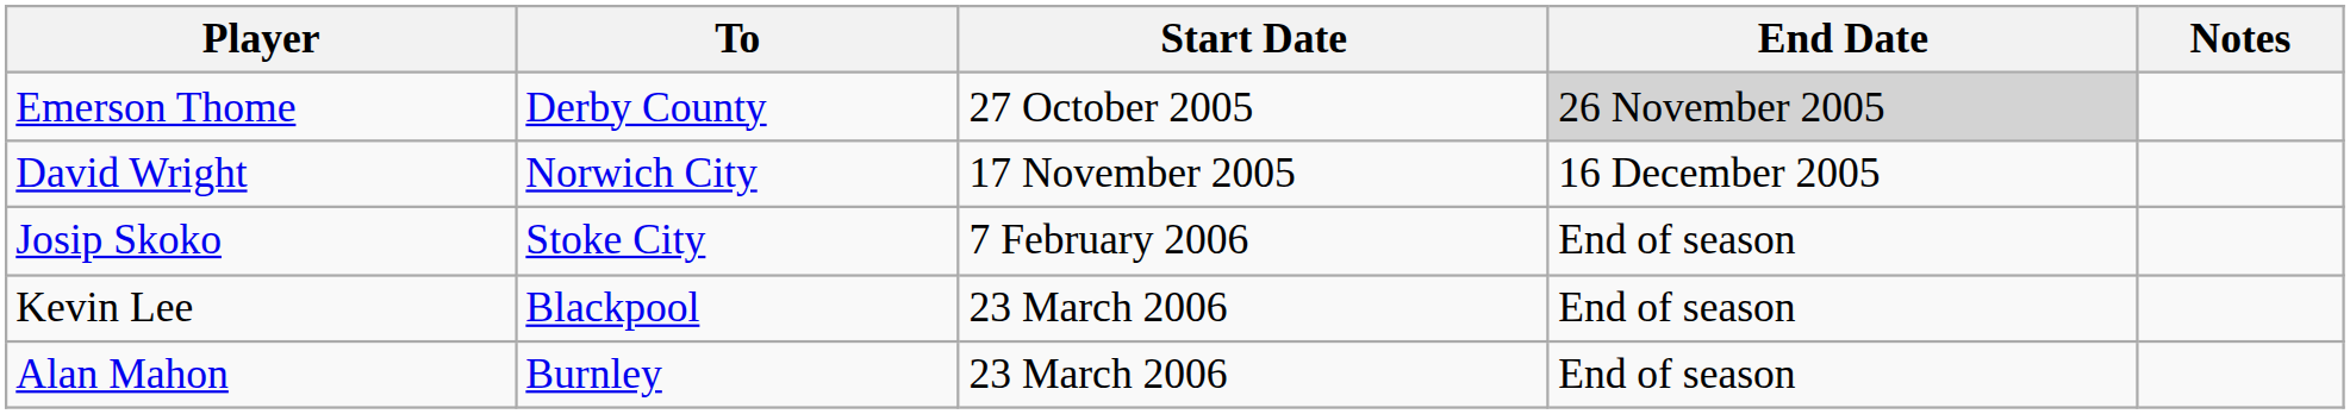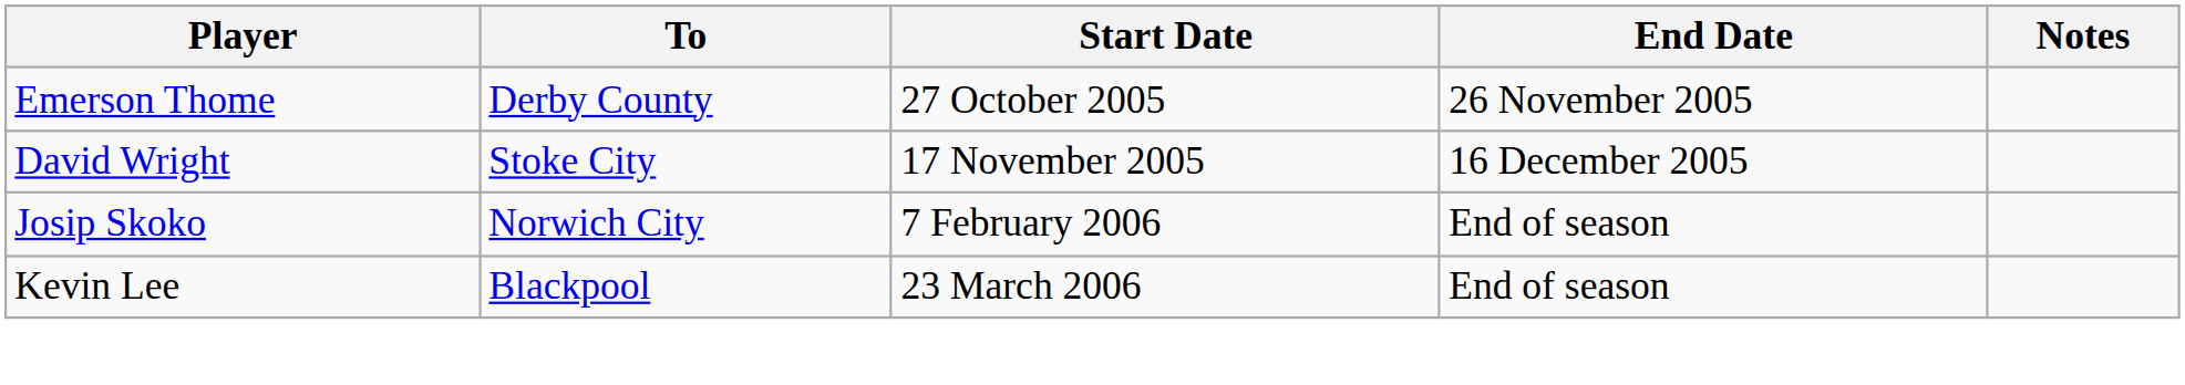 <table class="wikitable" style="text-align:center; width:70%; text-align:left">
 <tr>
 <th>Player</th>
 <th>To</th>
 <th>Start Date</th>
 <th>End Date</th>
 <th>Notes</th>
 </tr>
 <tr --->
 <td> <a href='#'>Emerson Thome</a></td>
 <td> <a href='#'>Derby County</a></td>
 <td>27 October 2005</td>
-<td style="background: lightgrey;">26 November 2005</td>
+<td>26 November 2005</td>
 <td align="center"></td>
 </tr>
 <tr --->
 <td> <a href='#'>David Wright</a></td>
-<td> <a href='#'>Norwich City</a></td>
+<td> <a href='#'>Stoke City</a></td>
 <td>17 November 2005</td>
 <td>16 December 2005</td>
 <td align="center"></td>
 </tr>
 <tr --->
 <td> <a href='#'>Josip Skoko</a></td>
-<td> <a href='#'>Stoke City</a></td>
+<td> <a href='#'>Norwich City</a></td>
 <td>7 February 2006</td>
 <td>End of season</td>
 <td align="center"></td>
 </tr>
 <tr --->
 <td> Kevin Lee</td>
 <td> <a href='#'>Blackpool</a></td>
 <td>23 March 2006</td>
 <td>End of season</td>
 <td align="center"></td>
 </tr>
-<tr --->
-<td> <a href='#'>Alan Mahon</a></td>
-<td> <a href='#'>Burnley</a></td>
-<td>23 March 2006</td>
-<td>End of season</td>
-<td align="center"></td>
-</tr>
 </table>
